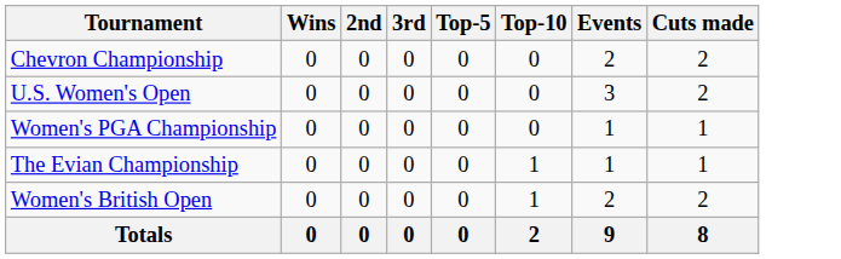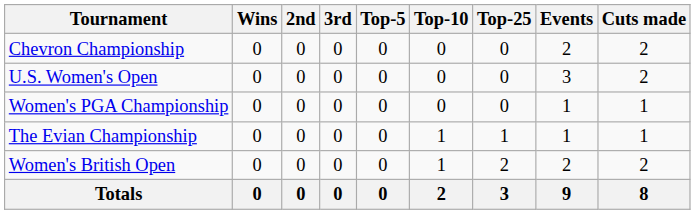 <table class=wikitable style=text-align:center>
 <tr>
 <th>Tournament</th>
 <th>Wins</th>
 <th>2nd</th>
 <th>3rd</th>
 <th>Top-5</th>
 <th>Top-10</th>
+<th>Top-25</th>
 <th>Events</th>
 <th>Cuts made</th>
 </tr>
 <tr>
 <td align=left><a href='#'>Chevron Championship</a></td>
+<td>0</td>
 <td>0</td>
 <td>0</td>
 <td>0</td>
 <td>0</td>
 <td>0</td>
 <td>2</td>
 <td>2</td>
 </tr>
 <tr>
 <td align=left><a href='#'>U.S. Women's Open</a></td>
 <td>0</td>
 <td>0</td>
 <td>0</td>
 <td>0</td>
 <td>0</td>
+<td>0</td>
 <td>3</td>
 <td>2</td>
 </tr>
 <tr>
 <td align=left><a href='#'>Women's PGA Championship</a></td>
+<td>0</td>
 <td>0</td>
 <td>0</td>
 <td>0</td>
 <td>0</td>
 <td>0</td>
 <td>1</td>
 <td>1</td>
 </tr>
 <tr>
 <td align=left><a href='#'>The Evian Championship</a></td>
 <td>0</td>
 <td>0</td>
 <td>0</td>
 <td>0</td>
 <td>1</td>
 <td>1</td>
 <td>1</td>
+<td>1</td>
 </tr>
 <tr>
 <td align=left><a href='#'>Women's British Open</a></td>
 <td>0</td>
 <td>0</td>
 <td>0</td>
 <td>0</td>
 <td>1</td>
 <td>2</td>
 <td>2</td>
+<td>2</td>
 </tr>
 <tr>
 <th>Totals</th>
 <th>0</th>
 <th>0</th>
 <th>0</th>
 <th>0</th>
 <th>2</th>
+<th>3</th>
 <th>9</th>
 <th>8</th>
 </tr>
 </table>
